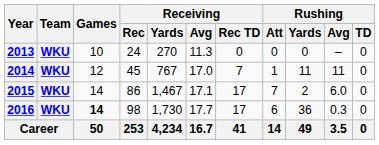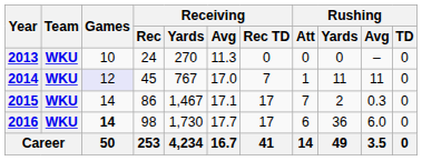 <table class="wikitable" style="text-align:center">
 <tr>
 <th rowspan="2">Year</th>
 <th rowspan="2">Team</th>
 <th rowspan="2">Games</th>
 <th colspan="4">Receiving</th>
 <th colspan="4">Rushing</th>
 </tr>
 <tr>
 <th>Rec</th>
 <th>Yards</th>
 <th>Avg</th>
 <th>Rec TD</th>
 <th>Att</th>
 <th>Yards</th>
 <th>Avg</th>
 <th>TD</th>
 </tr>
 <tr>
 <th><a href='#'>2013</a></th>
 <th><a href='#'>WKU</a></th>
 <td>10</td>
 <td>24</td>
 <td>270</td>
 <td>11.3</td>
 <td>0</td>
 <td>0</td>
 <td>0</td>
 <td>–</td>
 <td>0</td>
 </tr>
 <tr>
 <th><a href='#'>2014</a></th>
 <th><a href='#'>WKU</a></th>
-<td>12</td>
+<td style="background: lavender;">12</td>
 <td>45</td>
 <td>767</td>
 <td>17.0</td>
 <td>7</td>
 <td>1</td>
 <td>11</td>
 <td>11</td>
 <td>0</td>
 </tr>
 <tr>
 <th><a href='#'>2015</a></th>
 <th><a href='#'>WKU</a></th>
 <td>14</td>
 <td>86</td>
 <td>1,467</td>
 <td>17.1</td>
 <td>17</td>
 <td>7</td>
 <td>2</td>
-<td>6.0</td>
+<td>0.3</td>
 <td>0</td>
 </tr>
 <tr>
 <th><a href='#'>2016</a></th>
 <th><a href='#'>WKU</a></th>
 <td><strong>14</strong></td>
 <td>98</td>
 <td>1,730</td>
 <td>17.7</td>
 <td>17</td>
 <td>6</td>
 <td>36</td>
-<td>0.3</td>
+<td>6.0</td>
 <td>0</td>
 </tr>
 <tr>
 <th colspan=2>Career</th>
 <th>50</th>
 <th>253</th>
 <th>4,234</th>
 <th>16.7</th>
 <th>41</th>
 <th>14</th>
 <th>49</th>
 <th>3.5</th>
 <th>0</th>
 </tr>
 </table>
